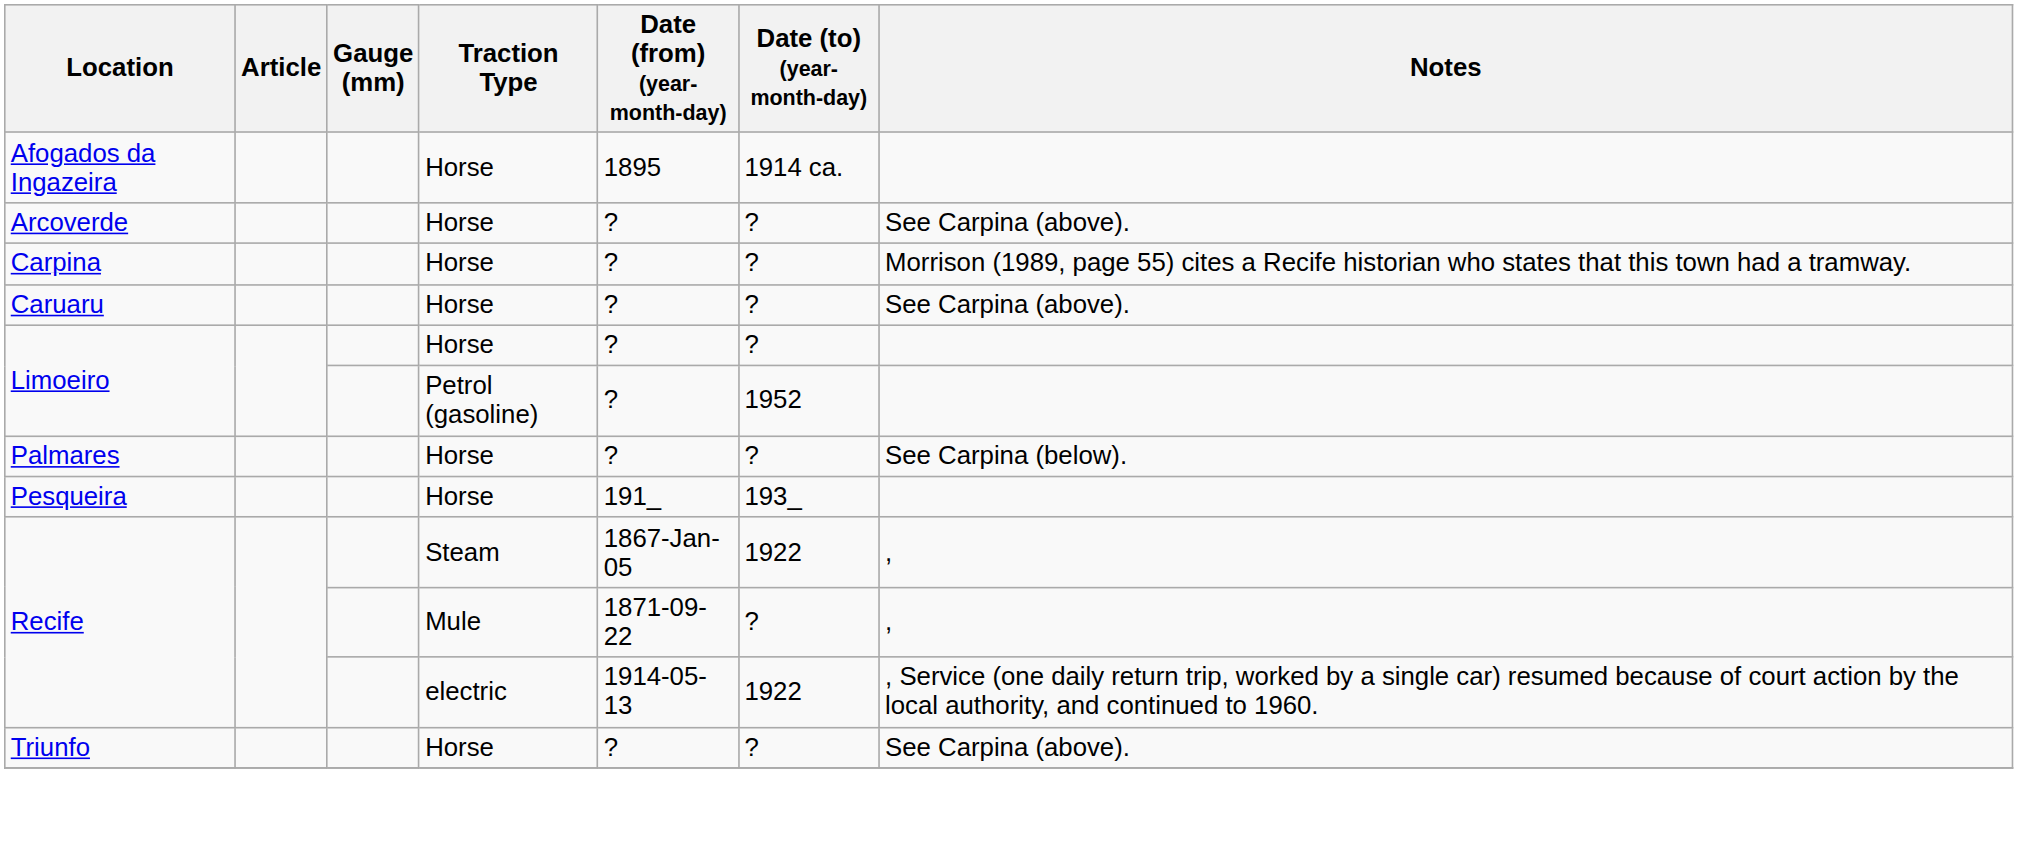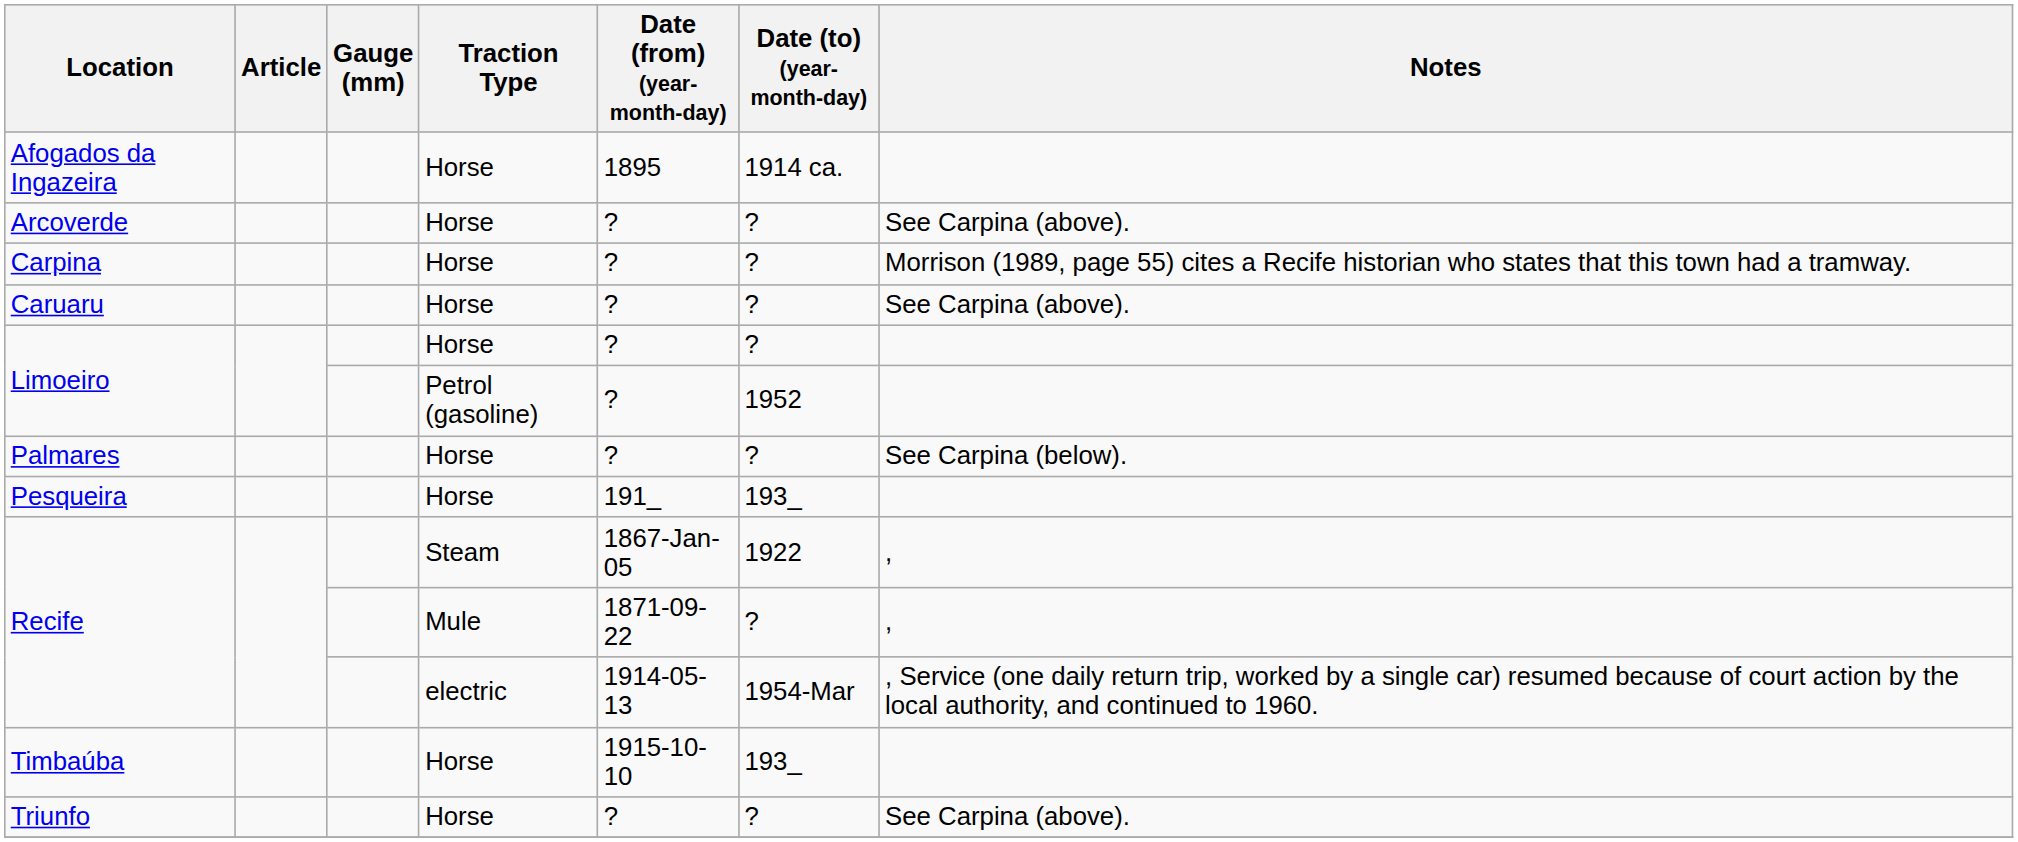 <table class="wikitable sortable">
 <tr>
 <th>Location</th>
 <th>Article</th>
 <th>Gauge<br> (mm)</th>
 <th>Traction<br>Type</th>
 <th width=80px>Date (from)<br><small>(year-month-day)</small></th>
 <th width=80px>Date (to)<br><small>(year-month-day)</small></th>
 <th>Notes</th>
 </tr>
 <tr>
 <td><a href='#'>Afogados da Ingazeira</a></td>
 <td> </td>
 <td align=right></td>
 <td>Horse</td>
 <td>1895</td>
 <td>1914 ca.</td>
 <td></td>
 </tr>
 <tr>
 <td><a href='#'>Arcoverde</a></td>
 <td> </td>
 <td align=right></td>
 <td>Horse</td>
 <td>?</td>
 <td>?</td>
 <td> See Carpina (above).</td>
 </tr>
 <tr>
 <td><a href='#'>Carpina</a></td>
 <td> </td>
 <td align=right></td>
 <td>Horse</td>
 <td>?</td>
 <td>?</td>
 <td> Morrison (1989, page 55) cites a Recife historian who states that this town had a tramway.</td>
 </tr>
 <tr>
 <td><a href='#'>Caruaru</a></td>
 <td> </td>
 <td align=right></td>
 <td>Horse</td>
 <td>?</td>
 <td>?</td>
 <td> See Carpina (above).</td>
 </tr>
 <tr>
 <td rowspan="2"><a href='#'>Limoeiro</a></td>
 <td rowspan="2"> </td>
 <td align=right></td>
 <td>Horse</td>
 <td>?</td>
 <td>?</td>
 <td></td>
 </tr>
 <tr>
 <td align=right></td>
 <td>Petrol (gasoline)</td>
 <td>?</td>
 <td>1952</td>
 <td></td>
 </tr>
 <tr>
 <td><a href='#'>Palmares</a></td>
 <td> </td>
 <td align=right></td>
 <td>Horse</td>
 <td>?</td>
 <td>?</td>
 <td> See Carpina (below).</td>
 </tr>
 <tr>
 <td><a href='#'>Pesqueira</a></td>
 <td> </td>
 <td align=right></td>
 <td>Horse</td>
 <td>191_</td>
 <td>193_</td>
 <td></td>
 </tr>
 <tr>
 <td rowspan="3"><a href='#'>Recife</a></td>
 <td rowspan="3"> </td>
 <td align=right></td>
 <td>Steam</td>
 <td>1867-Jan-05</td>
 <td>1922</td>
 <td>, </td>
 </tr>
 <tr>
 <td align=right></td>
 <td>Mule</td>
 <td>1871-09-22</td>
 <td>?</td>
 <td>, </td>
 </tr>
 <tr>
 <td align=right></td>
 <td>electric</td>
 <td>1914-05-13</td>
-<td>1922</td>
+<td>1954-Mar</td>
 <td>,  Service (one daily return trip, worked by a single car) resumed because of court action by the local authority, and continued to 1960.</td>
+</tr>
+<tr>
+<td><a href='#'>Timbaúba</a></td>
+<td> </td>
+<td align=right></td>
+<td>Horse</td>
+<td>1915-10-10</td>
+<td>193_</td>
+<td></td>
 </tr>
 <tr>
 <td><a href='#'>Triunfo</a></td>
 <td> </td>
 <td align=right></td>
 <td>Horse</td>
 <td>?</td>
 <td>?</td>
 <td> See Carpina (above).</td>
 </tr>
 <tr>
 </tr>
 </table>
